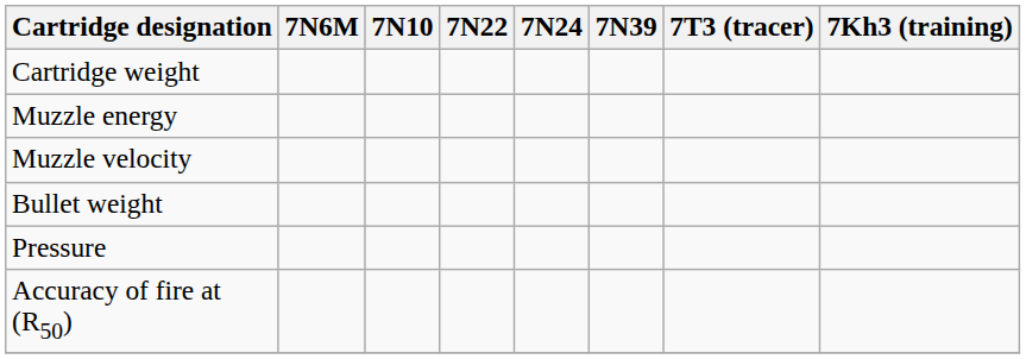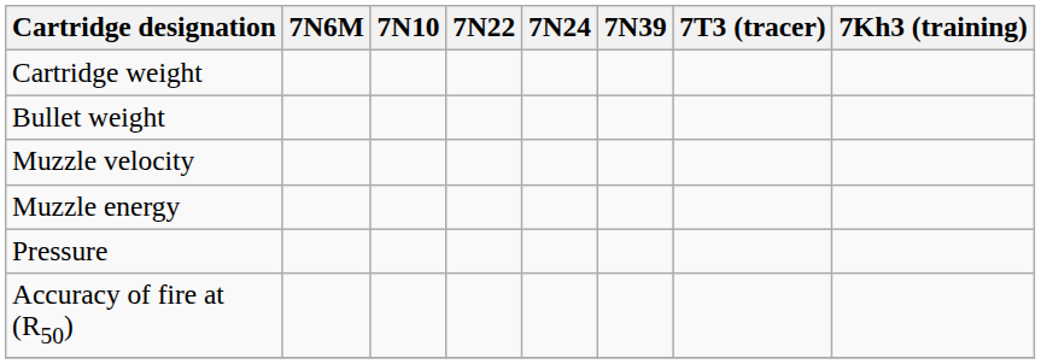 <table class="wikitable">
 <tr>
 <th>Cartridge designation</th>
 <th>7N6M</th>
 <th>7N10</th>
 <th>7N22</th>
 <th>7N24</th>
 <th>7N39</th>
 <th>7T3 (tracer)</th>
 <th>7Kh3 (training)</th>
 </tr>
 <tr>
 <td>Cartridge weight</td>
 <td></td>
 <td></td>
 <td></td>
 <td></td>
 <td></td>
 <td></td>
 <td></td>
 </tr>
 <tr>
-<td>Muzzle energy</td>
+<td>Bullet weight</td>
 <td></td>
 <td></td>
 <td></td>
 <td></td>
 <td></td>
 <td></td>
 <td></td>
 </tr>
 <tr>
 <td>Muzzle velocity</td>
 <td></td>
 <td></td>
 <td></td>
 <td></td>
 <td></td>
 <td></td>
 <td></td>
 </tr>
 <tr>
-<td>Bullet weight</td>
+<td>Muzzle energy</td>
 <td></td>
 <td></td>
 <td></td>
 <td></td>
 <td></td>
 <td></td>
 <td></td>
 </tr>
 <tr>
 <td>Pressure</td>
 <td></td>
 <td></td>
 <td></td>
 <td></td>
 <td></td>
 <td></td>
 <td></td>
 </tr>
 <tr>
 <td>Accuracy of fire at<br> (R<sub>50</sub>)</td>
 <td></td>
 <td></td>
 <td></td>
 <td></td>
 <td></td>
 <td></td>
 <td></td>
 </tr>
 <tr>
 </tr>
 </table>
